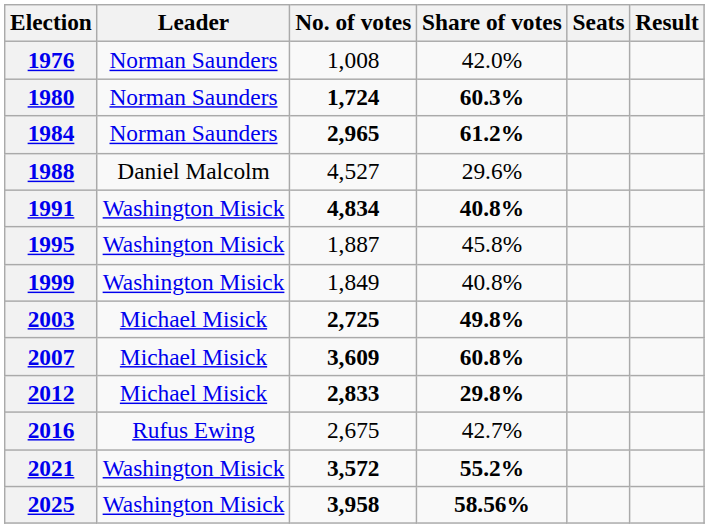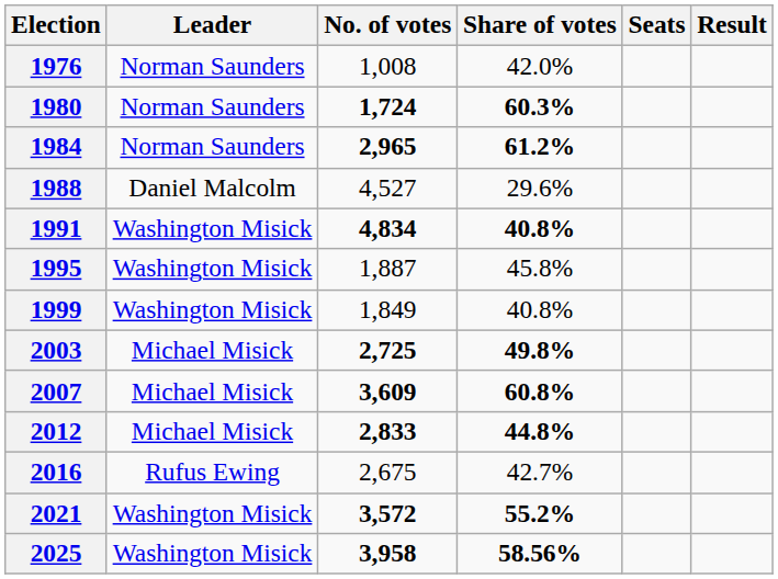 <table class="wikitable sortable" style="text-align: center;">
 <tr>
 <th scope="col">Election</th>
 <th scope="col">Leader</th>
 <th scope="col">No. of votes</th>
 <th scope="col">Share of votes</th>
 <th scope="col">Seats</th>
 <th scope="col">Result</th>
 </tr>
 <tr>
 <th><a href='#'>1976</a></th>
 <td><a href='#'>Norman Saunders</a></td>
 <td>1,008</td>
 <td>42.0%</td>
 <td></td>
 <td></td>
 </tr>
 <tr>
 <th><a href='#'>1980</a></th>
 <td><a href='#'>Norman Saunders</a></td>
 <td><strong>1,724</strong></td>
 <td><strong>60.3%</strong></td>
 <td></td>
 <td></td>
 </tr>
 <tr>
 <th><a href='#'>1984</a></th>
 <td><a href='#'>Norman Saunders</a></td>
 <td><strong>2,965</strong></td>
 <td><strong>61.2%</strong></td>
 <td></td>
 <td></td>
 </tr>
 <tr>
 <th><a href='#'>1988</a></th>
 <td>Daniel Malcolm</td>
 <td>4,527</td>
 <td>29.6%</td>
 <td></td>
 <td></td>
 </tr>
 <tr>
 <th><a href='#'>1991</a></th>
 <td><a href='#'>Washington Misick</a></td>
 <td><strong>4,834</strong></td>
 <td><strong>40.8%</strong></td>
 <td></td>
 <td></td>
 </tr>
 <tr>
 <th><a href='#'>1995</a></th>
 <td><a href='#'>Washington Misick</a></td>
 <td>1,887</td>
 <td>45.8%</td>
 <td></td>
 <td></td>
 </tr>
 <tr>
 <th><a href='#'>1999</a></th>
 <td><a href='#'>Washington Misick</a></td>
 <td>1,849</td>
 <td>40.8%</td>
 <td></td>
 <td></td>
 </tr>
 <tr>
 <th><a href='#'>2003</a></th>
 <td><a href='#'>Michael Misick</a></td>
 <td><strong>2,725</strong></td>
 <td><strong>49.8%</strong></td>
 <td></td>
 <td></td>
 </tr>
 <tr>
 <th><a href='#'>2007</a></th>
 <td><a href='#'>Michael Misick</a></td>
 <td><strong>3,609</strong></td>
 <td><strong>60.8%</strong></td>
 <td></td>
 <td></td>
 </tr>
 <tr>
 <th><a href='#'>2012</a></th>
 <td><a href='#'>Michael Misick</a></td>
 <td><strong>2,833</strong></td>
-<td><strong>29.8%</strong></td>
+<td><strong>44.8%</strong></td>
 <td></td>
 <td></td>
 </tr>
 <tr>
 <th><a href='#'>2016</a></th>
 <td><a href='#'>Rufus Ewing</a></td>
 <td>2,675</td>
 <td>42.7%</td>
 <td></td>
 <td></td>
 </tr>
 <tr>
 <th><a href='#'>2021</a></th>
 <td><a href='#'>Washington Misick</a></td>
 <td><strong>3,572</strong></td>
 <td><strong>55.2%</strong></td>
 <td></td>
 <td></td>
 </tr>
 <tr>
 <th><a href='#'>2025</a></th>
 <td><a href='#'>Washington Misick</a></td>
 <td><strong>3,958</strong></td>
 <td><strong>58.56%</strong></td>
 <td></td>
 <td></td>
 </tr>
 </table>
